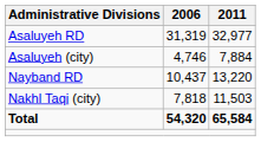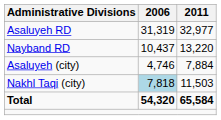 <table class="wikitable">
 <tr>
 <th>Administrative Divisions</th>
 <th>2006</th>
 <th>2011</th>
 </tr>
 <tr>
 <td><a href='#'>Asaluyeh RD</a></td>
 <td style="text-align: right;">31,319</td>
 <td style="text-align: right;">32,977</td>
 </tr>
 <tr>
+<td><a href='#'>Nayband RD</a></td>
+<td style="text-align: right;">10,437</td>
+<td style="text-align: right;">13,220</td>
+</tr>
+<tr>
 <td><a href='#'>Asaluyeh</a> (city)</td>
 <td style="text-align: right;">4,746</td>
 <td style="text-align: right;">7,884</td>
 </tr>
 <tr>
-<td><a href='#'>Nayband RD</a></td>
-<td style="text-align: right;">10,437</td>
-<td style="text-align: right;">13,220</td>
-</tr>
-<tr>
 <td><a href='#'>Nakhl Taqi</a> (city)</td>
-<td style="text-align: right;">7,818</td>
+<td style="background: lightblue; text-align: right;">7,818</td>
 <td style="text-align: right;">11,503</td>
 </tr>
 <tr>
 <td><strong>Total</strong></td>
 <td style="text-align: right;"><strong>54,320</strong></td>
 <td style="text-align: right;"><strong>65,584</strong></td>
 </tr>
 <tr>
 <td colspan=3></td>
 </tr>
 </table>
